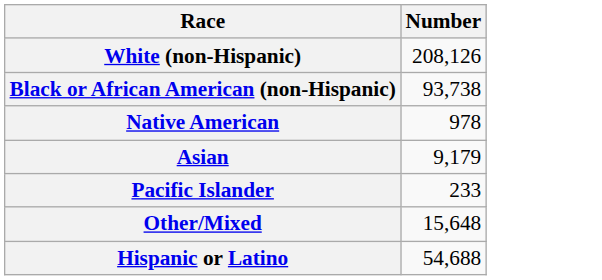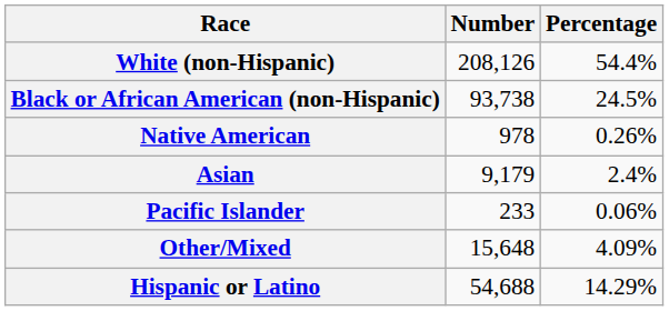 <table class="wikitable" style="text-align:right">
 <tr>
 <th scope="col">Race</th>
 <th scope="col">Number</th>
+<th scope="col">Percentage</th>
 </tr>
 <tr>
 <th scope="row"><a href='#'>White</a> (non-Hispanic)</th>
 <td>208,126</td>
+<td>54.4%</td>
 </tr>
 <tr>
 <th scope="row"><a href='#'>Black or African American</a> (non-Hispanic)</th>
 <td>93,738</td>
+<td>24.5%</td>
 </tr>
 <tr>
 <th scope="row"><a href='#'>Native American</a></th>
 <td>978</td>
+<td>0.26%</td>
 </tr>
 <tr>
 <th scope="row"><a href='#'>Asian</a></th>
 <td>9,179</td>
+<td>2.4%</td>
 </tr>
 <tr>
 <th scope="row"><a href='#'>Pacific Islander</a></th>
 <td>233</td>
+<td>0.06%</td>
 </tr>
 <tr>
 <th scope="row"><a href='#'>Other/Mixed</a></th>
 <td>15,648</td>
+<td>4.09%</td>
 </tr>
 <tr>
 <th scope="row"><a href='#'>Hispanic</a> or <a href='#'>Latino</a></th>
 <td>54,688</td>
+<td>14.29%</td>
 </tr>
 </table>
